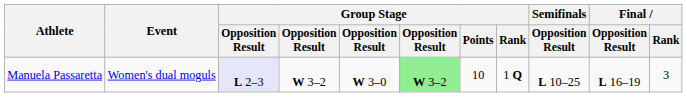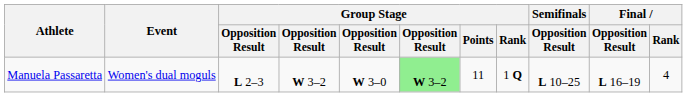 <table class="wikitable" style="font-size:90%">
 <tr>
 <th rowspan="2">Athlete</th>
 <th rowspan="2">Event</th>
 <th colspan=6>Group Stage</th>
 <th>Semifinals</th>
 <th colspan=2>Final / </th>
 </tr>
 <tr style="font-size:95%">
 <th>Opposition<br>Result</th>
 <th>Opposition<br>Result</th>
 <th>Opposition<br>Result</th>
 <th>Opposition<br>Result</th>
 <th>Points</th>
 <th>Rank</th>
 <th>Opposition<br>Result</th>
 <th>Opposition<br>Result</th>
 <th>Rank</th>
 </tr>
 <tr align=center>
 <td align=left><a href='#'>Manuela Passaretta</a></td>
 <td align=left><a href='#'>Women's dual moguls</a></td>
-<td style="background: lavender;"><br><strong>L</strong> 2–3</td>
+<td><br><strong>L</strong> 2–3</td>
 <td><br><strong>W</strong> 3–2</td>
 <td><br><strong>W</strong> 3–0</td>
 <td style="background: lightgreen;"><br><strong>W</strong> 3–2</td>
-<td>10</td>
+<td>11</td>
 <td>1 <strong>Q</strong></td>
 <td><br><strong>L</strong> 10–25</td>
 <td><br><strong>L</strong> 16–19</td>
-<td>3</td>
+<td>4</td>
 </tr>
 </table>
